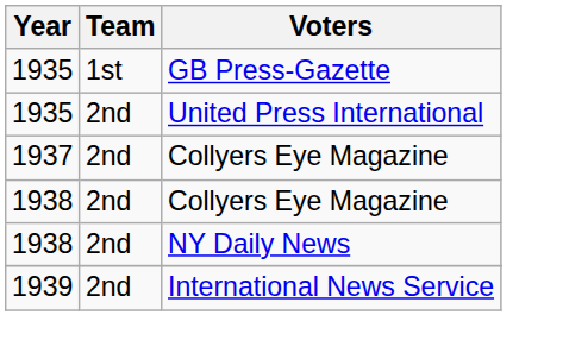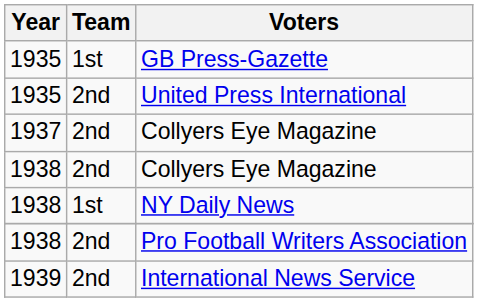 <table class="wikitable sortable">
 <tr>
 <th>Year</th>
 <th>Team</th>
 <th>Voters</th>
 </tr>
 <tr>
 <td>1935</td>
 <td>1st</td>
 <td><a href='#'>GB Press-Gazette</a></td>
 </tr>
 <tr>
 <td>1935</td>
 <td>2nd</td>
 <td><a href='#'>United Press International</a></td>
 </tr>
 <tr>
 <td>1937</td>
 <td>2nd</td>
 <td>Collyers Eye Magazine</td>
 </tr>
 <tr>
 <td>1938</td>
 <td>2nd</td>
 <td>Collyers Eye Magazine</td>
 </tr>
 <tr>
 <td>1938</td>
-<td>2nd</td>
+<td>1st</td>
 <td><a href='#'>NY Daily News</a></td>
 </tr>
 <tr 1938 || 2nd || >
+</tr>
+<tr>
+<td>1938</td>
+<td>2nd</td>
+<td><a href='#'>Pro Football Writers Association</a></td>
 </tr>
 <tr>
 <td>1939</td>
 <td>2nd</td>
 <td><a href='#'>International News Service</a></td>
 </tr>
 </table>
